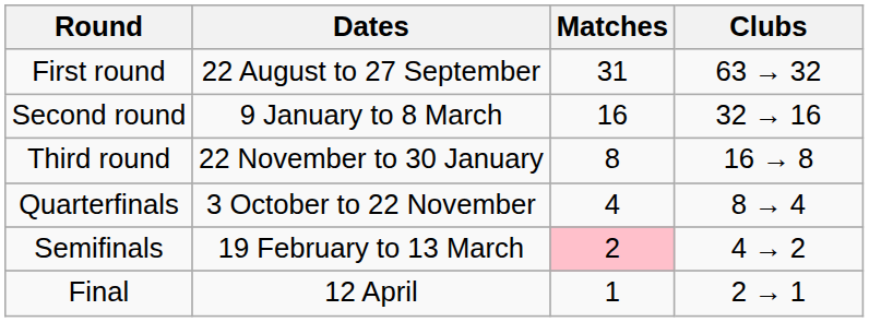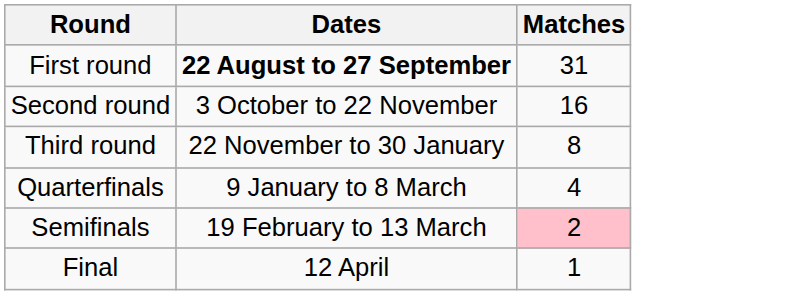 <table class="wikitable">
 <tr>
 <th>Round</th>
 <th>Dates</th>
 <th>Matches</th>
-<th width=100>Clubs</th>
 </tr>
 <tr align=center>
 <td>First round</td>
-<td>22 August to 27 September</td>
+<td><strong>22 August to 27 September</strong></td>
 <td>31</td>
-<td>63 → 32</td>
 </tr>
 <tr align=center>
 <td>Second round</td>
-<td>9 January to 8 March</td>
+<td>3 October to 22 November</td>
 <td>16</td>
-<td>32 → 16</td>
 </tr>
 <tr align=center>
 <td>Third round</td>
 <td>22 November to 30 January</td>
 <td>8</td>
-<td>16 → 8</td>
 </tr>
 <tr align=center>
 <td>Quarterfinals</td>
-<td>3 October to 22 November</td>
+<td>9 January to 8 March</td>
 <td>4</td>
-<td>8 → 4</td>
 </tr>
 <tr align=center>
 <td>Semifinals</td>
 <td>19 February to 13 March</td>
 <td style="background: pink;">2</td>
-<td>4 → 2</td>
 </tr>
 <tr align=center>
 <td>Final</td>
 <td>12 April</td>
 <td>1</td>
-<td>2 → 1</td>
 </tr>
 </table>
